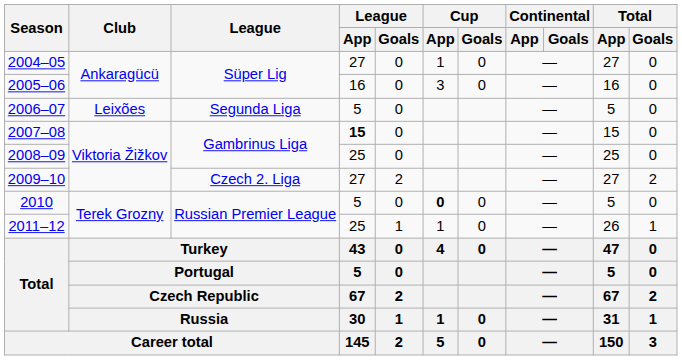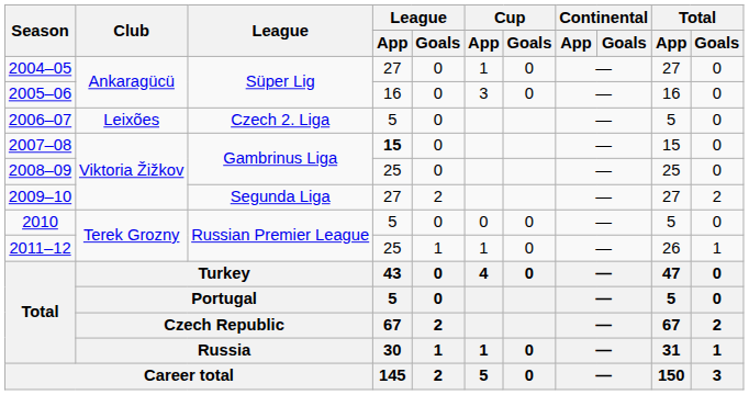 <table class="wikitable">
 <tr>
 <th rowspan=2>Season</th>
 <th ! rowspan=2>Club</th>
 <th ! rowspan=2>League</th>
 <th ! colspan=2>League</th>
 <th ! colspan=2>Cup</th>
 <th ! colspan=2>Continental</th>
 <th colspan=3>Total</th>
 </tr>
 <tr>
 <th>App</th>
 <th>Goals</th>
 <th>App</th>
 <th>Goals</th>
 <th>App</th>
 <th>Goals</th>
 <th>App</th>
 <th>Goals</th>
 </tr>
 <tr align=center>
 <td><a href='#'>2004–05</a></td>
 <td rowspan="2"><a href='#'>Ankaragücü</a></td>
 <td rowspan="2"><a href='#'>Süper Lig</a></td>
 <td>27</td>
 <td>0</td>
 <td>1</td>
 <td>0</td>
 <td colspan="2">—</td>
 <td>27</td>
 <td>0</td>
 </tr>
 <tr align=center>
 <td><a href='#'>2005–06</a></td>
 <td>16</td>
 <td>0</td>
 <td>3</td>
 <td>0</td>
 <td colspan="2">—</td>
 <td>16</td>
 <td>0</td>
 </tr>
 <tr align=center>
 <td><a href='#'>2006–07</a></td>
 <td><a href='#'>Leixões</a></td>
-<td><a href='#'>Segunda Liga</a></td>
+<td><a href='#'>Czech 2. Liga</a></td>
 <td>5</td>
 <td>0</td>
 <td></td>
 <td></td>
 <td colspan="2">—</td>
 <td>5</td>
 <td>0</td>
 </tr>
 <tr align=center>
 <td><a href='#'>2007–08</a></td>
 <td rowspan="3"><a href='#'>Viktoria Žižkov</a></td>
 <td rowspan="2"><a href='#'>Gambrinus Liga</a></td>
 <td><strong>15</strong></td>
 <td>0</td>
 <td></td>
 <td></td>
 <td colspan="2">—</td>
 <td>15</td>
 <td>0</td>
 </tr>
 <tr align=center>
 <td><a href='#'>2008–09</a></td>
 <td>25</td>
 <td>0</td>
 <td></td>
 <td></td>
 <td colspan="2">—</td>
 <td>25</td>
 <td>0</td>
 </tr>
 <tr align=center>
 <td><a href='#'>2009–10</a></td>
-<td><a href='#'>Czech 2. Liga</a></td>
+<td><a href='#'>Segunda Liga</a></td>
 <td>27</td>
 <td>2</td>
 <td></td>
 <td></td>
 <td colspan="2">—</td>
 <td>27</td>
 <td>2</td>
 </tr>
 <tr align=center>
 <td><a href='#'>2010</a></td>
 <td rowspan="2"><a href='#'>Terek Grozny</a></td>
 <td rowspan="2"><a href='#'>Russian Premier League</a></td>
 <td>5</td>
 <td>0</td>
-<td><strong>0</strong></td>
+<td>0</td>
 <td>0</td>
 <td colspan="2">—</td>
 <td>5</td>
 <td>0</td>
 </tr>
 <tr align=center>
 <td><a href='#'>2011–12</a></td>
 <td>25</td>
 <td>1</td>
 <td>1</td>
 <td>0</td>
 <td colspan="2">—</td>
 <td>26</td>
 <td>1</td>
 </tr>
 <tr>
 <th rowspan=4>Total</th>
 <th colspan=2>Turkey</th>
 <th>43</th>
 <th>0</th>
 <th>4</th>
 <th>0</th>
 <th colspan="2">—</th>
 <th>47</th>
 <th>0</th>
 </tr>
 <tr>
 <th colspan=2>Portugal</th>
 <th>5</th>
 <th>0</th>
 <th></th>
 <th></th>
 <th colspan="2">—</th>
 <th>5</th>
 <th>0</th>
 </tr>
 <tr>
 <th colspan=2>Czech Republic</th>
 <th>67</th>
 <th>2</th>
 <th></th>
 <th></th>
 <th colspan="2">—</th>
 <th>67</th>
 <th>2</th>
 </tr>
 <tr>
 <th colspan=2>Russia</th>
 <th>30</th>
 <th>1</th>
 <th>1</th>
 <th>0</th>
 <th colspan="2">—</th>
 <th>31</th>
 <th>1</th>
 </tr>
 <tr>
 <th colspan=3>Career total</th>
 <th>145</th>
 <th>2</th>
 <th>5</th>
 <th>0</th>
 <th colspan="2">—</th>
 <th>150</th>
 <th>3</th>
 </tr>
 </table>
